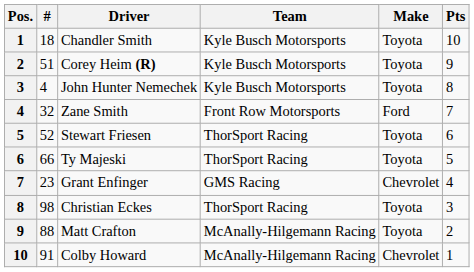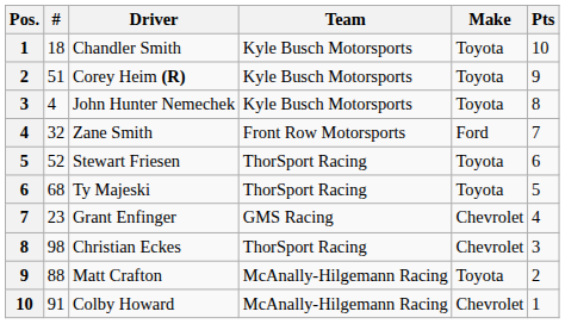 <table class="wikitable" style="font-size:95%">
 <tr>
 <th>Pos.</th>
 <th>#</th>
 <th>Driver</th>
 <th>Team</th>
 <th>Make</th>
 <th>Pts</th>
 </tr>
 <tr>
 <th>1</th>
 <td>18</td>
 <td>Chandler Smith</td>
 <td>Kyle Busch Motorsports</td>
 <td>Toyota</td>
 <td>10</td>
 </tr>
 <tr>
 <th>2</th>
 <td>51</td>
 <td>Corey Heim <strong>(R)</strong></td>
 <td>Kyle Busch Motorsports</td>
 <td>Toyota</td>
 <td>9</td>
 </tr>
 <tr>
 <th>3</th>
 <td>4</td>
 <td>John Hunter Nemechek</td>
 <td>Kyle Busch Motorsports</td>
 <td>Toyota</td>
 <td>8</td>
 </tr>
 <tr>
 <th>4</th>
 <td>32</td>
 <td>Zane Smith</td>
 <td>Front Row Motorsports</td>
 <td>Ford</td>
 <td>7</td>
 </tr>
 <tr>
 <th>5</th>
 <td>52</td>
 <td>Stewart Friesen</td>
 <td>ThorSport Racing</td>
 <td>Toyota</td>
 <td>6</td>
 </tr>
 <tr>
 <th>6</th>
-<td>66</td>
+<td>68</td>
 <td>Ty Majeski</td>
 <td>ThorSport Racing</td>
 <td>Toyota</td>
 <td>5</td>
 </tr>
 <tr>
 <th>7</th>
 <td>23</td>
 <td>Grant Enfinger</td>
 <td>GMS Racing</td>
 <td>Chevrolet</td>
 <td>4</td>
 </tr>
 <tr>
 <th>8</th>
 <td>98</td>
 <td>Christian Eckes</td>
 <td>ThorSport Racing</td>
-<td>Toyota</td>
+<td>Chevrolet</td>
 <td>3</td>
 </tr>
 <tr>
 <th>9</th>
 <td>88</td>
 <td>Matt Crafton</td>
 <td>McAnally-Hilgemann Racing</td>
 <td>Toyota</td>
 <td>2</td>
 </tr>
 <tr>
 <th>10</th>
 <td>91</td>
 <td>Colby Howard</td>
 <td>McAnally-Hilgemann Racing</td>
 <td>Chevrolet</td>
 <td>1</td>
 </tr>
 </table>
